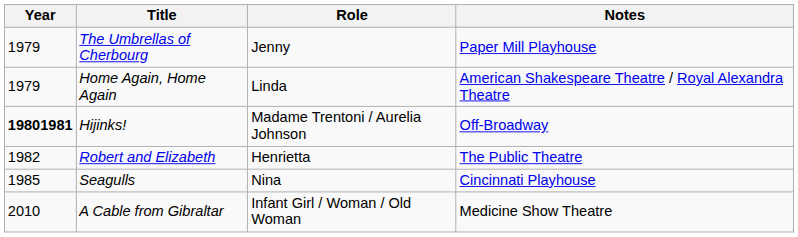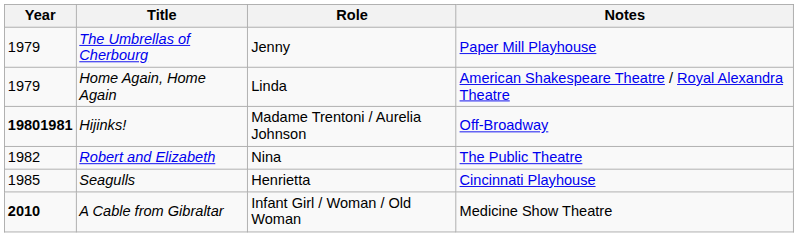 <table class="wikitable sortable" width:90%">
 <tr>
 <th>Year</th>
 <th>Title</th>
 <th>Role</th>
 <th class = "unsortable">Notes</th>
 </tr>
 <tr>
 <td>1979</td>
 <td><em><a href='#'>The Umbrellas of Cherbourg</a></em></td>
 <td>Jenny</td>
 <td><a href='#'>Paper Mill Playhouse</a></td>
 </tr>
 <tr>
 <td>1979</td>
 <td><em>Home Again, Home Again</em></td>
 <td>Linda</td>
 <td><a href='#'>American Shakespeare Theatre</a> / <a href='#'>Royal Alexandra Theatre</a></td>
 </tr>
 <tr>
 <td><strong>19801981</strong></td>
 <td><em>Hijinks!</em></td>
 <td>Madame Trentoni / Aurelia Johnson</td>
 <td><a href='#'>Off-Broadway</a></td>
 </tr>
 <tr>
 <td>1982</td>
 <td><em><a href='#'>Robert and Elizabeth</a></em></td>
-<td>Henrietta</td>
+<td>Nina</td>
 <td><a href='#'>The Public Theatre</a></td>
 </tr>
 <tr>
 <td>1985</td>
 <td><em>Seagulls</em></td>
-<td>Nina</td>
+<td>Henrietta</td>
 <td><a href='#'>Cincinnati Playhouse</a></td>
 </tr>
 <tr>
-<td>2010</td>
+<td><strong>2010</strong></td>
 <td><em>A Cable from Gibraltar</em></td>
 <td>Infant Girl / Woman / Old Woman</td>
 <td>Medicine Show Theatre</td>
 </tr>
 </table>
